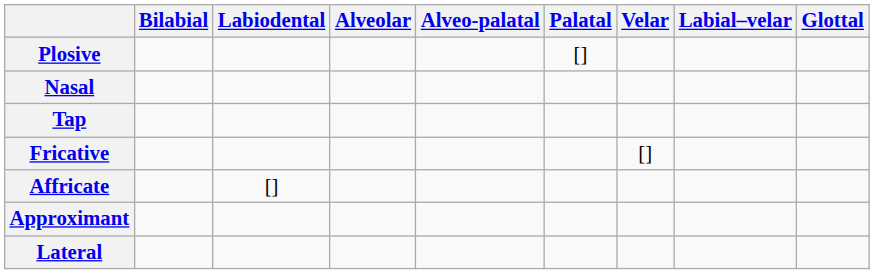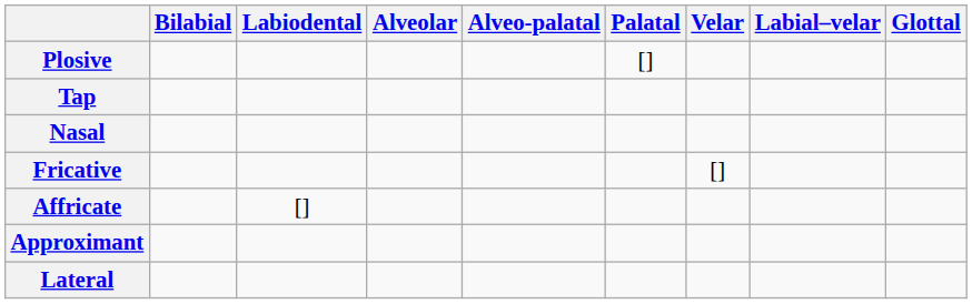 <table class="wikitable" style="text-align:center;">
 <tr>
 <th></th>
 <th><a href='#'>Bilabial</a></th>
 <th><a href='#'>Labiodental</a></th>
 <th><a href='#'>Alveolar</a></th>
 <th><a href='#'>Alveo-palatal</a></th>
 <th><a href='#'>Palatal</a></th>
 <th><a href='#'>Velar</a></th>
 <th><a href='#'>Labial–velar</a></th>
 <th><a href='#'>Glottal</a></th>
 </tr>
 <tr>
 <th><a href='#'>Plosive</a></th>
 <td> </td>
 <td></td>
 <td> </td>
 <td></td>
 <td>[] </td>
 <td> </td>
 <td> </td>
 <td></td>
 </tr>
 <tr>
-<th><a href='#'>Nasal</a></th>
+<th><a href='#'>Tap</a></th>
 <td></td>
 <td></td>
 <td></td>
 <td></td>
 <td></td>
 <td></td>
 <td></td>
 <td></td>
 </tr>
 <tr>
-<th><a href='#'>Tap</a></th>
+<th><a href='#'>Nasal</a></th>
 <td></td>
 <td></td>
 <td></td>
 <td></td>
 <td></td>
 <td></td>
 <td></td>
 <td></td>
 </tr>
 <tr>
 <th><a href='#'>Fricative</a></th>
 <td></td>
 <td> </td>
 <td> </td>
 <td> </td>
 <td></td>
 <td>[]</td>
 <td></td>
 <td></td>
 </tr>
 <tr>
 <th><a href='#'>Affricate</a></th>
 <td></td>
 <td>[]</td>
 <td></td>
 <td></td>
 <td></td>
 <td></td>
 <td></td>
 <td></td>
 </tr>
 <tr>
 <th><a href='#'>Approximant</a></th>
 <td></td>
 <td></td>
 <td></td>
 <td></td>
 <td></td>
 <td></td>
 <td></td>
 <td></td>
 </tr>
 <tr>
 <th><a href='#'>Lateral</a></th>
 <td></td>
 <td></td>
 <td></td>
 <td></td>
 <td></td>
 <td></td>
 <td></td>
 <td></td>
 </tr>
 </table>
